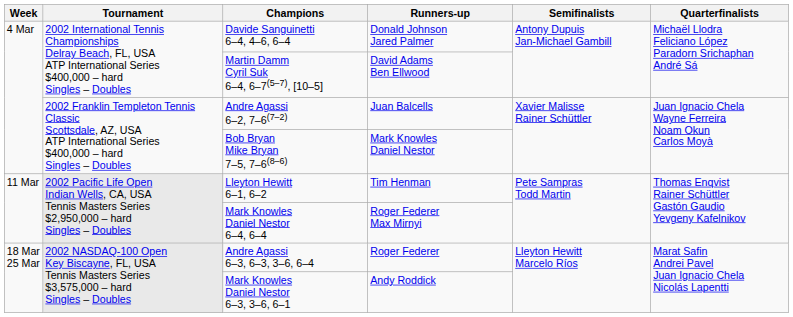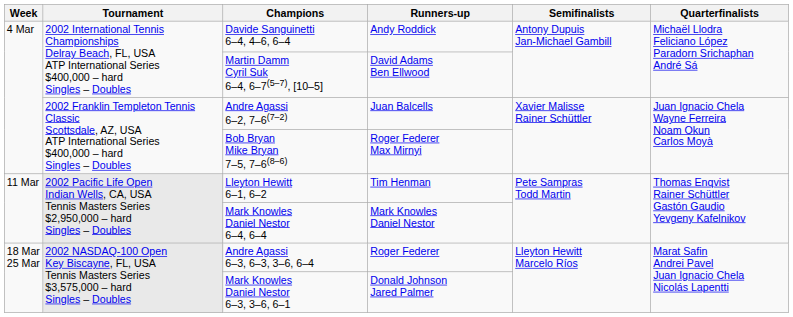 <table class=wikitable style=font-size:95%>
 <tr>
 <th style="width:48px;">Week</th>
 <th style="width:250px;">Tournament</th>
 <th style="width:200px;">Champions</th>
 <th style="width:200px;">Runners-up</th>
 <th style="width:190px;">Semifinalists</th>
 <th style="width:190px;">Quarterfinalists</th>
 </tr>
 <tr valign=top>
 <td rowspan=4>4 Mar</td>
 <td rowspan=2><a href='#'>2002 International Tennis Championships</a><br> <a href='#'>Delray Beach</a>, FL, USA<br>ATP International Series<br>$400,000 – hard <br> <a href='#'>Singles</a> – <a href='#'>Doubles</a></td>
 <td> <a href='#'>Davide Sanguinetti</a> <br>6–4, 4–6, 6–4</td>
-<td> <a href='#'>Donald Johnson</a><br> <a href='#'>Jared Palmer</a></td>
+<td> <a href='#'>Andy Roddick</a></td>
 <td rowspan=2> <a href='#'>Antony Dupuis</a> <br> <a href='#'>Jan-Michael Gambill</a></td>
 <td rowspan=2> <a href='#'>Michaël Llodra</a> <br>  <a href='#'>Feliciano López</a> <br> <a href='#'>Paradorn Srichaphan</a>  <br>  <a href='#'>André Sá</a></td>
 </tr>
 <tr valign=top>
 <td> <a href='#'>Martin Damm</a><br> <a href='#'>Cyril Suk</a><br> 6–4, 6–7<sup>(5–7)</sup>, [10–5]</td>
 <td> <a href='#'>David Adams</a><br> <a href='#'>Ben Ellwood</a></td>
 </tr>
 <tr valign=top>
 <td rowspan=2><a href='#'>2002 Franklin Templeton Tennis Classic</a><br> <a href='#'>Scottsdale</a>, AZ, USA<br>ATP International Series<br>$400,000 – hard<br> <a href='#'>Singles</a> – <a href='#'>Doubles</a></td>
 <td> <a href='#'>Andre Agassi</a> <br>6–2, 7–6<sup>(7–2)</sup></td>
 <td> <a href='#'>Juan Balcells</a></td>
 <td rowspan=2> <a href='#'>Xavier Malisse</a> <br> <a href='#'>Rainer Schüttler</a></td>
 <td rowspan=2> <a href='#'>Juan Ignacio Chela</a> <br>  <a href='#'>Wayne Ferreira</a> <br> <a href='#'>Noam Okun</a>  <br>  <a href='#'>Carlos Moyà</a></td>
 </tr>
 <tr valign=top>
 <td> <a href='#'>Bob Bryan</a><br> <a href='#'>Mike Bryan</a><br> 7–5, 7–6<sup>(8–6)</sup></td>
-<td> <a href='#'>Mark Knowles</a><br> <a href='#'>Daniel Nestor</a></td>
+<td> <a href='#'>Roger Federer</a><br> <a href='#'>Max Mirnyi</a></td>
 </tr>
 <tr valign=top>
 <td rowspan=2>11 Mar</td>
 <td bgcolor=#E9E9E9 rowspan=2><a href='#'>2002 Pacific Life Open</a><br> <a href='#'>Indian Wells</a>, CA, USA<br>Tennis Masters Series<br>$2,950,000 – hard <br> <a href='#'>Singles</a> – <a href='#'>Doubles</a></td>
 <td> <a href='#'>Lleyton Hewitt</a> <br>6–1, 6–2</td>
 <td> <a href='#'>Tim Henman</a></td>
 <td rowspan=2> <a href='#'>Pete Sampras</a> <br> <a href='#'>Todd Martin</a></td>
 <td rowspan=2> <a href='#'>Thomas Enqvist</a> <br>  <a href='#'>Rainer Schüttler</a> <br> <a href='#'>Gastón Gaudio</a>  <br>  <a href='#'>Yevgeny Kafelnikov</a></td>
 </tr>
 <tr valign=top>
 <td> <a href='#'>Mark Knowles</a><br> <a href='#'>Daniel Nestor</a><br> 6–4, 6–4</td>
-<td> <a href='#'>Roger Federer</a><br> <a href='#'>Max Mirnyi</a></td>
+<td> <a href='#'>Mark Knowles</a><br> <a href='#'>Daniel Nestor</a></td>
 </tr>
 <tr valign=top>
 <td rowspan=2>18 Mar<br>25 Mar</td>
 <td bgcolor=#E9E9E9 rowspan=2><a href='#'>2002 NASDAQ-100 Open</a><br> <a href='#'>Key Biscayne</a>, FL, USA<br>Tennis Masters Series<br>$3,575,000 – hard <br> <a href='#'>Singles</a> – <a href='#'>Doubles</a></td>
 <td> <a href='#'>Andre Agassi</a> <br>6–3, 6–3, 3–6, 6–4</td>
 <td> <a href='#'>Roger Federer</a></td>
 <td rowspan=2> <a href='#'>Lleyton Hewitt</a> <br> <a href='#'>Marcelo Ríos</a></td>
 <td rowspan=2> <a href='#'>Marat Safin</a> <br>  <a href='#'>Andrei Pavel</a> <br> <a href='#'>Juan Ignacio Chela</a>  <br>  <a href='#'>Nicolás Lapentti</a></td>
 </tr>
 <tr valign=top>
 <td> <a href='#'>Mark Knowles</a><br> <a href='#'>Daniel Nestor</a><br> 6–3, 3–6, 6–1</td>
-<td> <a href='#'>Andy Roddick</a></td>
+<td> <a href='#'>Donald Johnson</a><br> <a href='#'>Jared Palmer</a></td>
 </tr>
 </table>
